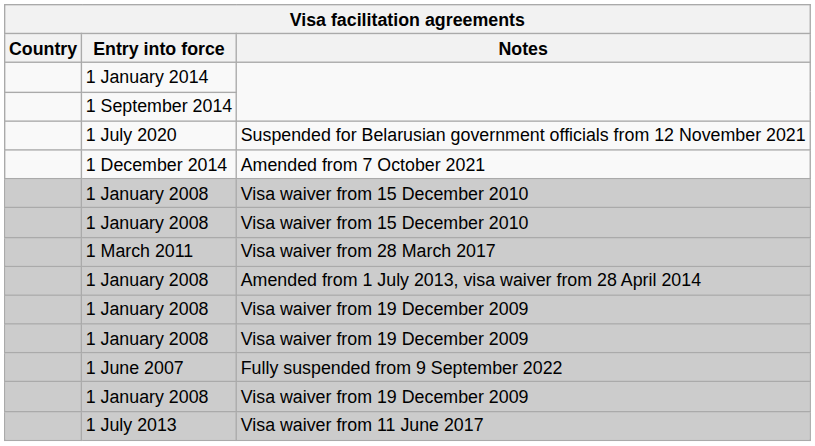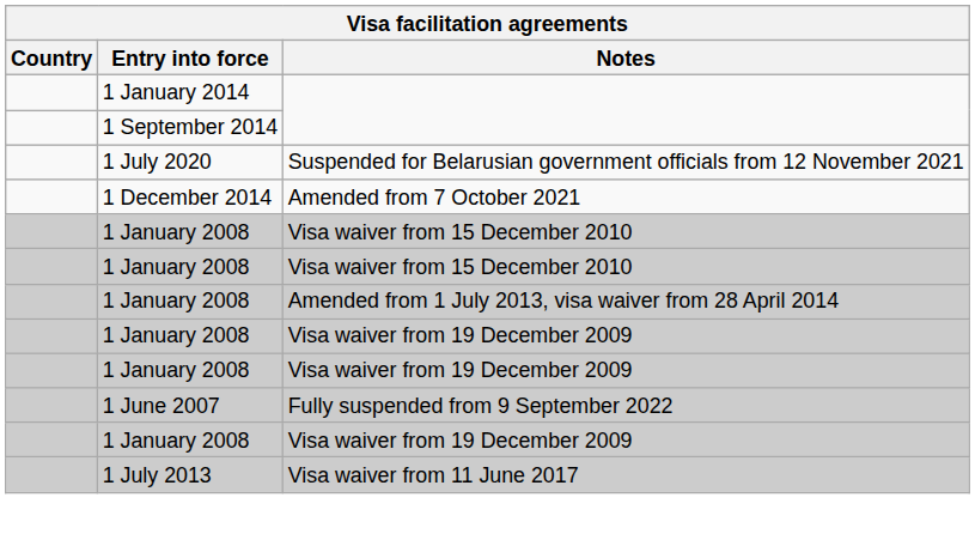 <table class="wikitable collapsible collapsed" style="font-size:small">
 <tr>
 <th colspan=3>Visa facilitation agreements</th>
 </tr>
 <tr>
 <th>Country</th>
 <th>Entry into force</th>
 <th>Notes</th>
 </tr>
 <tr>
 <td></td>
 <td>1 January 2014</td>
 </tr>
 <tr>
 <td></td>
 <td>1 September 2014</td>
 </tr>
 <tr>
 <td></td>
 <td>1 July 2020</td>
 <td>Suspended for Belarusian government officials from 12 November 2021</td>
 </tr>
 <tr>
 <td></td>
 <td>1 December 2014</td>
 <td>Amended from 7 October 2021</td>
 </tr>
 <tr bgcolor=#CCCCCC>
 <td></td>
 <td>1 January 2008</td>
 <td>Visa waiver from 15 December 2010</td>
 </tr>
 <tr bgcolor=#CCCCCC>
 <td></td>
 <td>1 January 2008</td>
 <td>Visa waiver from 15 December 2010</td>
 </tr>
 <tr bgcolor=#CCCCCC>
 <td></td>
-<td>1 March 2011</td>
-<td>Visa waiver from 28 March 2017</td>
-</tr>
-<tr bgcolor=#CCCCCC>
-<td></td>
 <td>1 January 2008</td>
 <td>Amended from 1 July 2013, visa waiver from 28 April 2014</td>
 </tr>
 <tr bgcolor=#CCCCCC>
 <td></td>
 <td>1 January 2008</td>
 <td>Visa waiver from 19 December 2009</td>
 </tr>
 <tr bgcolor=#CCCCCC>
 <td></td>
 <td>1 January 2008</td>
 <td>Visa waiver from 19 December 2009</td>
 </tr>
 <tr bgcolor=#CCCCCC>
 <td></td>
 <td>1 June 2007</td>
 <td>Fully suspended from 9 September 2022</td>
 </tr>
 <tr bgcolor=#CCCCCC>
 <td></td>
 <td>1 January 2008</td>
 <td>Visa waiver from 19 December 2009</td>
 </tr>
 <tr bgcolor=#CCCCCC>
 <td></td>
 <td>1 July 2013</td>
 <td>Visa waiver from 11 June 2017</td>
 </tr>
 </table>
